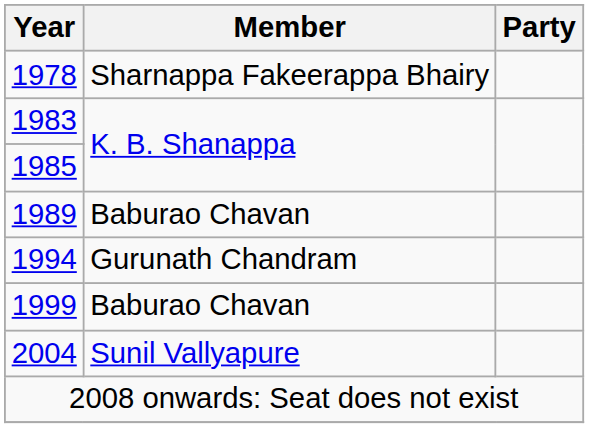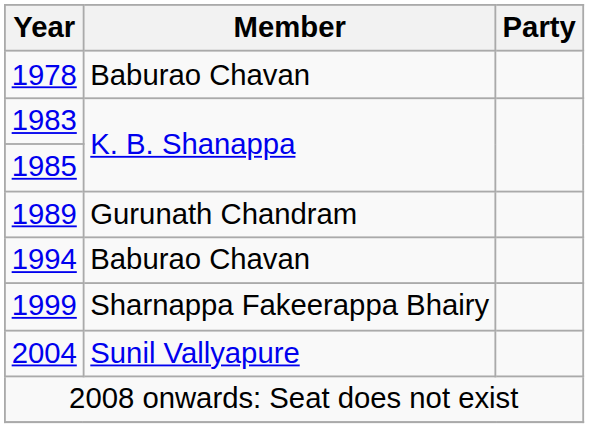 <table class="wikitable sortable">
 <tr>
 <th>Year</th>
 <th>Member</th>
 <th colspan="2">Party</th>
 </tr>
 <tr>
 <td><a href='#'>1978</a></td>
-<td>Sharnappa Fakeerappa Bhairy</td>
+<td>Baburao Chavan</td>
 <td></td>
 </tr>
 <tr>
 <td><a href='#'>1983</a></td>
 <td rowspan=2><a href='#'>K. B. Shanappa</a></td>
 </tr>
 <tr>
 <td><a href='#'>1985</a></td>
 </tr>
 <tr>
 <td><a href='#'>1989</a></td>
+<td>Gurunath Chandram</td>
+<td></td>
+</tr>
+<tr>
+<td><a href='#'>1994</a></td>
 <td>Baburao Chavan</td>
 <td></td>
 </tr>
 <tr>
-<td><a href='#'>1994</a></td>
-<td>Gurunath Chandram</td>
-<td></td>
-</tr>
-<tr>
 <td><a href='#'>1999</a></td>
-<td>Baburao Chavan</td>
+<td>Sharnappa Fakeerappa Bhairy</td>
 <td></td>
 </tr>
 <tr>
 <td><a href='#'>2004</a></td>
 <td><a href='#'>Sunil Vallyapure</a></td>
 <td></td>
 </tr>
 <tr>
 <td colspan=4 align=center>2008 onwards: Seat does not exist</td>
 </tr>
 <tr>
 </tr>
 </table>
